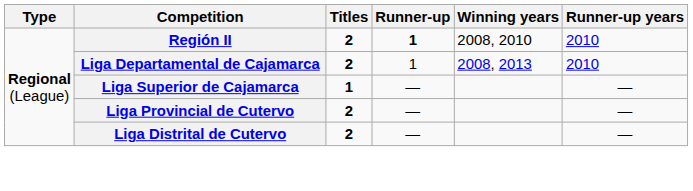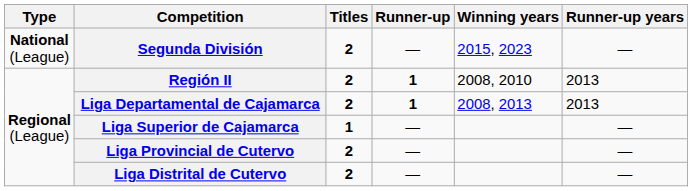 <table class="wikitable plainrowheaders" style="font-size:95%; text-align:center;">
 <tr>
 <th>Type</th>
 <th width=250px>Competition</th>
 <th>Titles</th>
 <th>Runner-up</th>
 <th>Winning years</th>
 <th>Runner-up years</th>
 </tr>
 <tr>
+<td rowspan=1><strong>National</strong><br>(League)</td>
+<th scope="col"><a href='#'>Segunda División</a></th>
+<td><strong>2</strong></td>
+<td style="text-align:center;">—</td>
+<td align="left"><a href='#'>2015</a>, <a href='#'>2023</a></td>
+<td style="text-align:center;">—</td>
+</tr>
+<tr>
 <td rowspan="5"><strong>Regional</strong><br>(League)</td>
 <th scope="col"><strong><a href='#'>Región II</a></strong></th>
 <td><strong>2</strong></td>
 <td><strong>1</strong></td>
 <td align="left">2008, 2010</td>
-<td align="left"><a href='#'>2010</a></td>
+<td align="left">2013</td>
 </tr>
 <tr>
 <th scope="col"><strong><a href='#'>Liga Departamental de Cajamarca</a></strong></th>
 <td><strong>2</strong></td>
-<td>1</td>
+<td><strong>1</strong></td>
 <td align="left"><a href='#'>2008</a>, <a href='#'>2013</a></td>
-<td align="left"><a href='#'>2010</a></td>
+<td align="left">2013</td>
 </tr>
 <tr>
 <th><strong><a href='#'>Liga Superior de Cajamarca</a></strong></th>
 <td><strong>1</strong></td>
 <td style="text-align:center;">—</td>
 <td></td>
 <td style="text-align:center;">—</td>
 </tr>
 <tr>
 <th><strong><a href='#'>Liga Provincial de Cutervo</a></strong></th>
 <td><strong>2</strong></td>
 <td style="text-align:center;">—</td>
 <td></td>
 <td style="text-align:center;">—</td>
 </tr>
 <tr>
 <th><strong><a href='#'>Liga Distrital de Cutervo</a></strong></th>
 <td><strong>2</strong></td>
 <td style="text-align:center;">—</td>
 <td></td>
 <td style="text-align:center;">—</td>
 </tr>
 </table>
